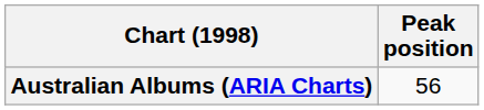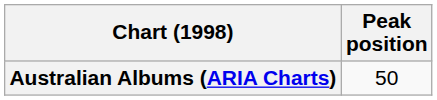 <table class="wikitable sortable plainrowheaders" style="text-align:center">
 <tr>
 <th scope="col">Chart (1998)</th>
 <th scope="col">Peak<br>position</th>
 </tr>
 <tr>
 <th scope="row">Australian Albums (<a href='#'>ARIA Charts</a>)</th>
-<td>56</td>
+<td>50</td>
 </tr>
 </table>
